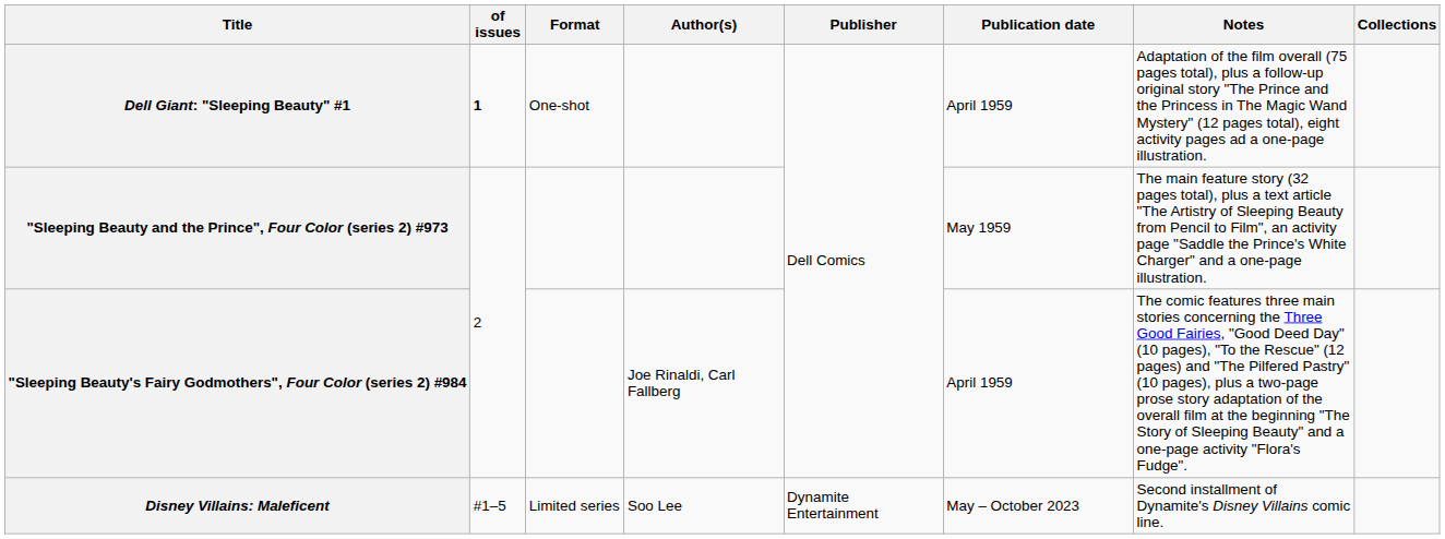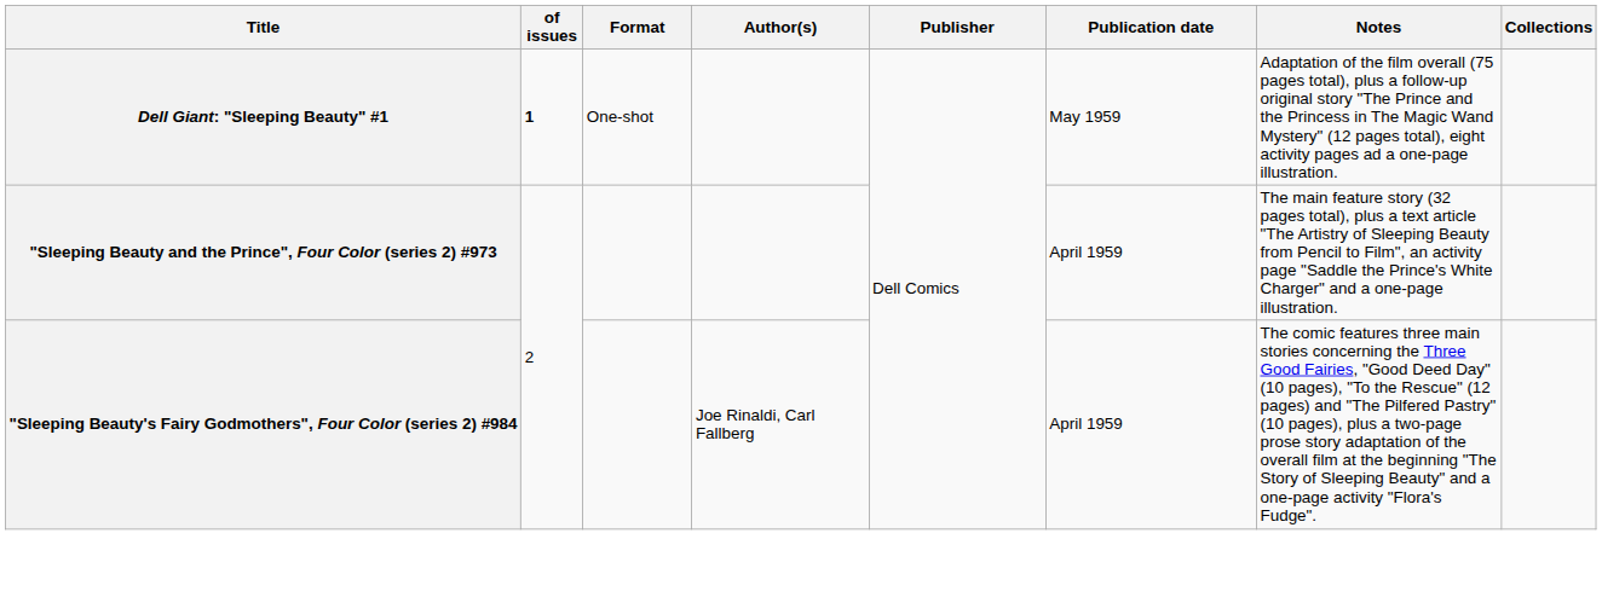 <table class="wikitable">
 <tr>
 <th>Title</th>
 <th style="width:40pt"> of issues</th>
 <th style="width:75pt">Format</th>
 <th style="width:125pt">Author(s)</th>
 <th style="width:125pt">Publisher</th>
 <th style="width:150pt">Publication date</th>
 <th style="width:175pt">Notes</th>
 <th>Collections</th>
 </tr>
 <tr>
 <th><em>Dell Giant</em>: "Sleeping Beauty" #1</th>
 <td><strong>1</strong></td>
 <td>One-shot</td>
 <td></td>
 <td rowspan="3">Dell Comics</td>
-<td>April 1959</td>
+<td>May 1959</td>
 <td>Adaptation of the film overall (75 pages total), plus a follow-up original story "The Prince and the Princess in The Magic Wand Mystery" (12 pages total), eight activity pages ad a one-page illustration.</td>
 <td></td>
 </tr>
 <tr>
 <th>"Sleeping Beauty and the Prince", <em>Four Color</em> (series 2) #973</th>
 <td rowspan="2">2</td>
 <td></td>
 <td></td>
-<td>May 1959</td>
+<td>April 1959</td>
 <td>The main feature story (32 pages total), plus a text article "The Artistry of Sleeping Beauty from Pencil to Film", an activity page "Saddle the Prince's White Charger" and a one-page illustration.</td>
 <td></td>
 </tr>
 <tr>
 <th>"Sleeping Beauty's Fairy Godmothers", <em>Four Color</em> (series 2) #984</th>
 <td></td>
 <td>Joe Rinaldi, Carl Fallberg</td>
 <td>April 1959</td>
 <td>The comic features three main stories concerning the <a href='#'>Three Good Fairies</a>, "Good Deed Day" (10 pages), "To the Rescue" (12 pages) and "The Pilfered Pastry" (10 pages), plus a two-page prose story adaptation of the overall film at the beginning "The Story of Sleeping Beauty" and a one-page activity "Flora's Fudge".</td>
 <td></td>
 </tr>
-<tr>
-<th><em>Disney Villains: Maleficent</em></th>
-<td>#1–5</td>
-<td>Limited series</td>
-<td>Soo Lee</td>
-<td>Dynamite Entertainment</td>
-<td>May – October 2023</td>
-<td>Second installment of Dynamite's <em>Disney Villains</em> comic line.</td>
-<td></td>
-</tr>
 </table>
